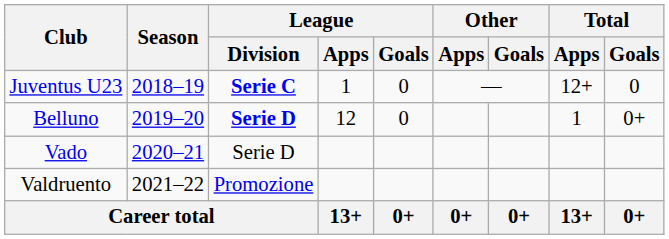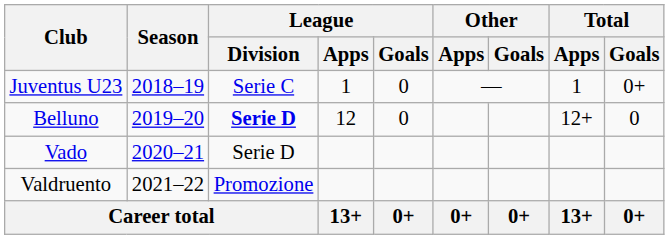 <table class="wikitable" style="text-align:center">
 <tr>
 <th rowspan="2">Club</th>
 <th rowspan="2">Season</th>
 <th colspan="3">League</th>
 <th colspan="2">Other</th>
 <th colspan="2">Total</th>
 </tr>
 <tr>
 <th>Division</th>
 <th>Apps</th>
 <th>Goals</th>
 <th>Apps</th>
 <th>Goals</th>
 <th>Apps</th>
 <th>Goals</th>
 </tr>
 <tr>
 <td><a href='#'>Juventus U23</a></td>
 <td><a href='#'>2018–19</a></td>
-<td><strong><a href='#'>Serie C</a></strong></td>
+<td><a href='#'>Serie C</a></td>
 <td>1</td>
 <td>0</td>
 <td colspan="2">—</td>
-<td>12+</td>
-<td>0</td>
+<td>1</td>
+<td>0+</td>
 </tr>
 <tr>
 <td><a href='#'>Belluno</a></td>
 <td><a href='#'>2019–20</a></td>
 <td><strong><a href='#'>Serie D</a></strong></td>
 <td>12</td>
 <td>0</td>
 <td></td>
 <td></td>
-<td>1</td>
-<td>0+</td>
+<td>12+</td>
+<td>0</td>
 </tr>
 <tr>
 <td><a href='#'>Vado</a></td>
 <td><a href='#'>2020–21</a></td>
 <td>Serie D</td>
 <td></td>
 <td></td>
 <td></td>
 <td></td>
 <td></td>
 <td></td>
 </tr>
 <tr>
 <td>Valdruento</td>
 <td>2021–22</td>
 <td><a href='#'>Promozione</a></td>
 <td></td>
 <td></td>
 <td></td>
 <td></td>
 <td></td>
 <td></td>
 </tr>
 <tr>
 <th colspan="3">Career total</th>
 <th>13+</th>
 <th>0+</th>
 <th>0+</th>
 <th>0+</th>
 <th>13+</th>
 <th>0+</th>
 </tr>
 </table>
